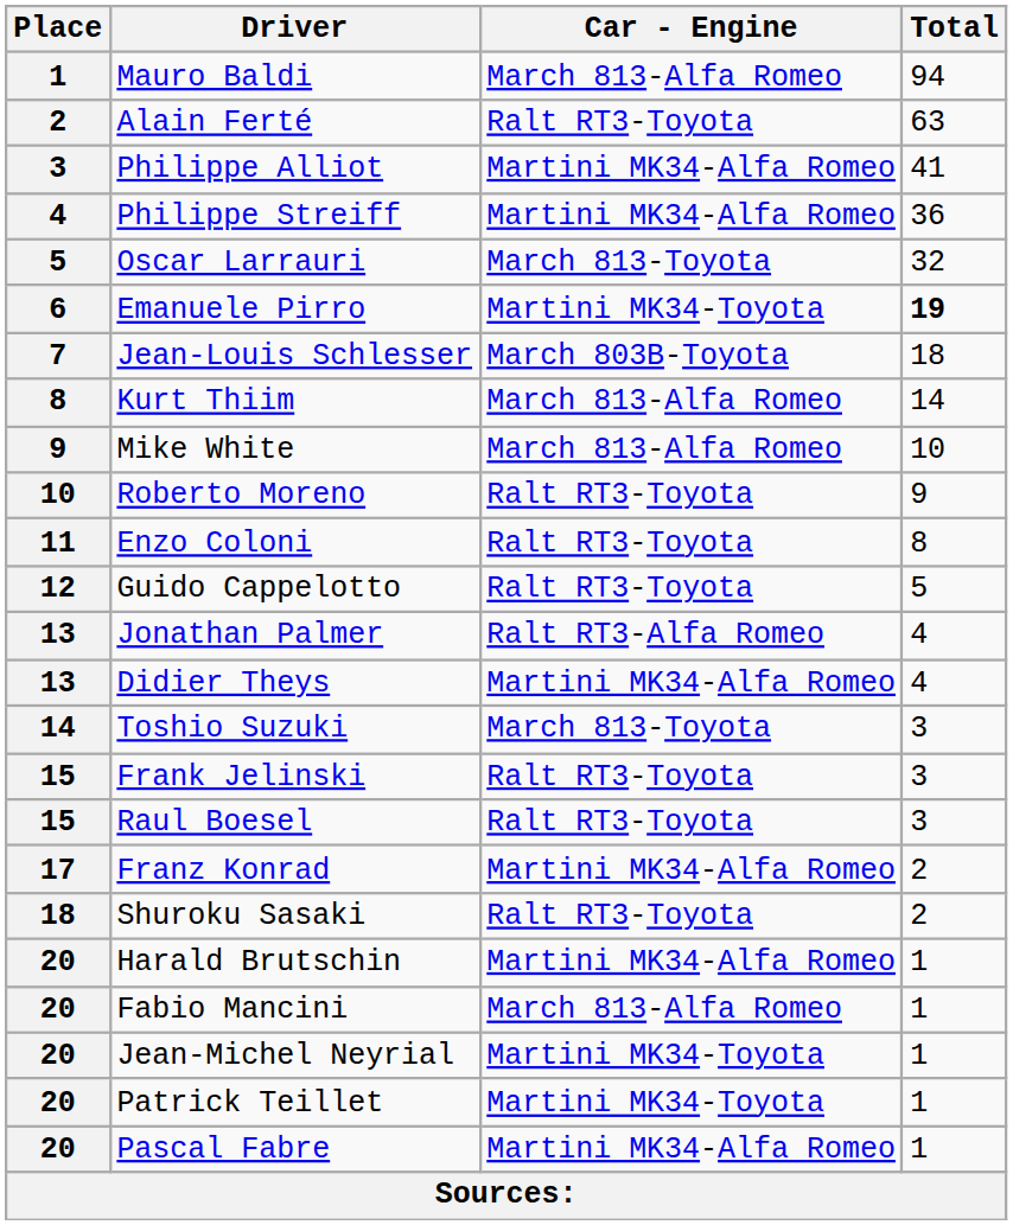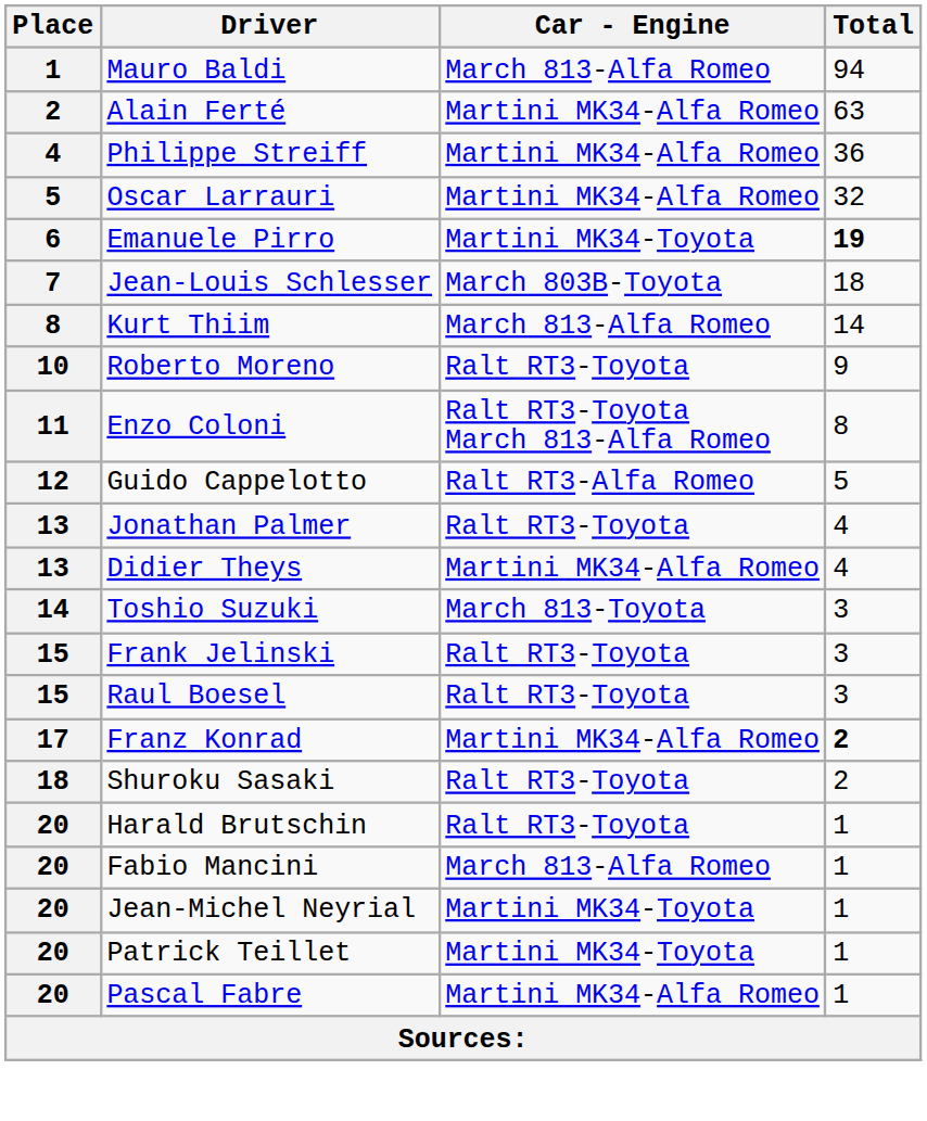 <table class="wikitable" style="font-size: 85%;">
 <tr>
 <th>Place</th>
 <th>Driver</th>
 <th>Car - Engine</th>
 <th>Total</th>
 </tr>
 <tr>
 <th>1</th>
 <td> <a href='#'>Mauro Baldi</a></td>
 <td><a href='#'>March 813</a>-<a href='#'>Alfa Romeo</a></td>
 <td>94</td>
 </tr>
 <tr>
 <th>2</th>
 <td> <a href='#'>Alain Ferté</a></td>
-<td><a href='#'>Ralt RT3</a>-<a href='#'>Toyota</a></td>
+<td><a href='#'>Martini MK34</a>-<a href='#'>Alfa Romeo</a></td>
 <td>63</td>
-</tr>
-<tr>
-<th>3</th>
-<td> <a href='#'>Philippe Alliot</a></td>
-<td><a href='#'>Martini MK34</a>-<a href='#'>Alfa Romeo</a></td>
-<td>41</td>
 </tr>
 <tr>
 <th>4</th>
 <td> <a href='#'>Philippe Streiff</a></td>
 <td><a href='#'>Martini MK34</a>-<a href='#'>Alfa Romeo</a></td>
 <td>36</td>
 </tr>
 <tr>
 <th>5</th>
 <td> <a href='#'>Oscar Larrauri</a></td>
-<td><a href='#'>March 813</a>-<a href='#'>Toyota</a></td>
+<td><a href='#'>Martini MK34</a>-<a href='#'>Alfa Romeo</a></td>
 <td>32</td>
 </tr>
 <tr>
 <th>6</th>
 <td> <a href='#'>Emanuele Pirro</a></td>
 <td><a href='#'>Martini MK34</a>-<a href='#'>Toyota</a></td>
 <td><strong>19</strong></td>
 </tr>
 <tr>
 <th>7</th>
 <td> <a href='#'>Jean-Louis Schlesser</a></td>
 <td><a href='#'>March 803B</a>-<a href='#'>Toyota</a></td>
 <td>18</td>
 </tr>
 <tr>
 <th>8</th>
 <td> <a href='#'>Kurt Thiim</a></td>
 <td><a href='#'>March 813</a>-<a href='#'>Alfa Romeo</a></td>
 <td>14</td>
 </tr>
 <tr>
-<th>9</th>
-<td> Mike White</td>
-<td><a href='#'>March 813</a>-<a href='#'>Alfa Romeo</a></td>
-<td>10</td>
-</tr>
-<tr>
 <th>10</th>
 <td> <a href='#'>Roberto Moreno</a></td>
 <td><a href='#'>Ralt RT3</a>-<a href='#'>Toyota</a></td>
 <td>9</td>
 </tr>
 <tr>
 <th>11</th>
 <td> <a href='#'>Enzo Coloni</a></td>
-<td><a href='#'>Ralt RT3</a>-<a href='#'>Toyota</a></td>
+<td><a href='#'>Ralt RT3</a>-<a href='#'>Toyota</a><br><a href='#'>March 813</a>-<a href='#'>Alfa Romeo</a></td>
 <td>8</td>
 </tr>
 <tr>
 <th>12</th>
 <td> Guido Cappelotto</td>
-<td><a href='#'>Ralt RT3</a>-<a href='#'>Toyota</a></td>
+<td><a href='#'>Ralt RT3</a>-<a href='#'>Alfa Romeo</a></td>
 <td>5</td>
 </tr>
 <tr>
 <th>13</th>
 <td> <a href='#'>Jonathan Palmer</a></td>
-<td><a href='#'>Ralt RT3</a>-<a href='#'>Alfa Romeo</a></td>
+<td><a href='#'>Ralt RT3</a>-<a href='#'>Toyota</a></td>
 <td>4</td>
 </tr>
 <tr>
 <th>13</th>
 <td> <a href='#'>Didier Theys</a></td>
 <td><a href='#'>Martini MK34</a>-<a href='#'>Alfa Romeo</a></td>
 <td>4</td>
 </tr>
 <tr>
 <th>14</th>
 <td> <a href='#'>Toshio Suzuki</a></td>
 <td><a href='#'>March 813</a>-<a href='#'>Toyota</a></td>
 <td>3</td>
 </tr>
 <tr>
 <th>15</th>
 <td> <a href='#'>Frank Jelinski</a></td>
 <td><a href='#'>Ralt RT3</a>-<a href='#'>Toyota</a></td>
 <td>3</td>
 </tr>
 <tr>
 <th>15</th>
 <td> <a href='#'>Raul Boesel</a></td>
 <td><a href='#'>Ralt RT3</a>-<a href='#'>Toyota</a></td>
 <td>3</td>
 </tr>
 <tr>
 <th>17</th>
 <td> <a href='#'>Franz Konrad</a></td>
 <td><a href='#'>Martini MK34</a>-<a href='#'>Alfa Romeo</a></td>
-<td>2</td>
+<td><strong>2</strong></td>
 </tr>
 <tr>
 <th>18</th>
 <td> Shuroku Sasaki</td>
 <td><a href='#'>Ralt RT3</a>-<a href='#'>Toyota</a></td>
 <td>2</td>
 </tr>
 <tr>
 <th>20</th>
 <td> Harald Brutschin</td>
-<td><a href='#'>Martini MK34</a>-<a href='#'>Alfa Romeo</a></td>
+<td><a href='#'>Ralt RT3</a>-<a href='#'>Toyota</a></td>
 <td>1</td>
 </tr>
 <tr>
 <th>20</th>
 <td> Fabio Mancini</td>
 <td><a href='#'>March 813</a>-<a href='#'>Alfa Romeo</a></td>
 <td>1</td>
 </tr>
 <tr>
 <th>20</th>
 <td> Jean-Michel Neyrial</td>
 <td><a href='#'>Martini MK34</a>-<a href='#'>Toyota</a></td>
 <td>1</td>
 </tr>
 <tr>
 <th>20</th>
 <td> Patrick Teillet</td>
 <td><a href='#'>Martini MK34</a>-<a href='#'>Toyota</a></td>
 <td>1</td>
 </tr>
 <tr>
 <th>20</th>
 <td> <a href='#'>Pascal Fabre</a></td>
 <td><a href='#'>Martini MK34</a>-<a href='#'>Alfa Romeo</a></td>
 <td>1</td>
 </tr>
 <tr>
 <th colspan="4">Sources:</th>
 </tr>
 <tr>
 </tr>
 </table>
